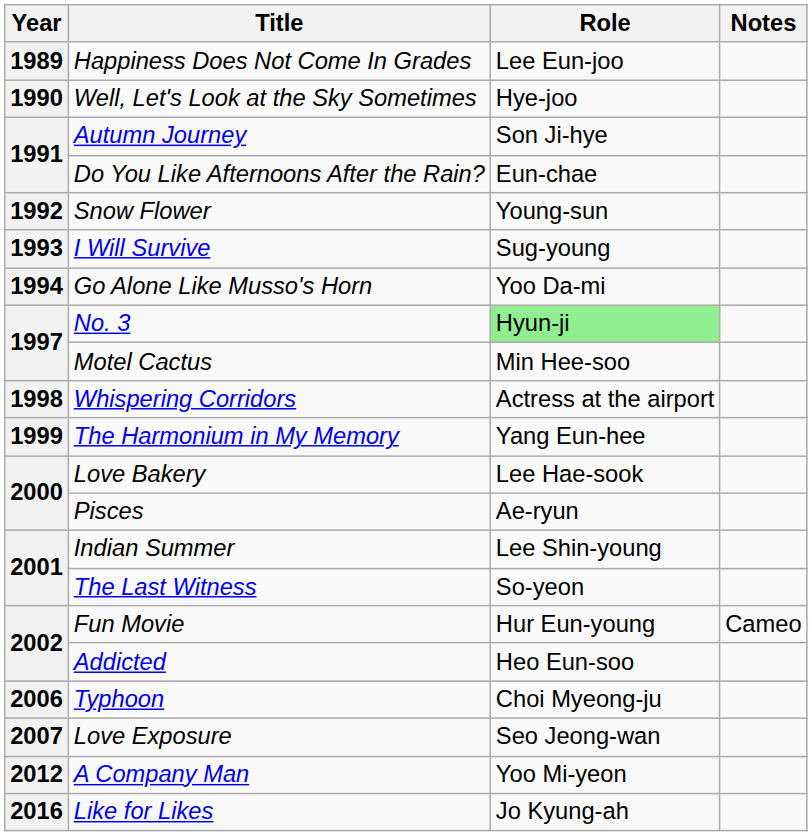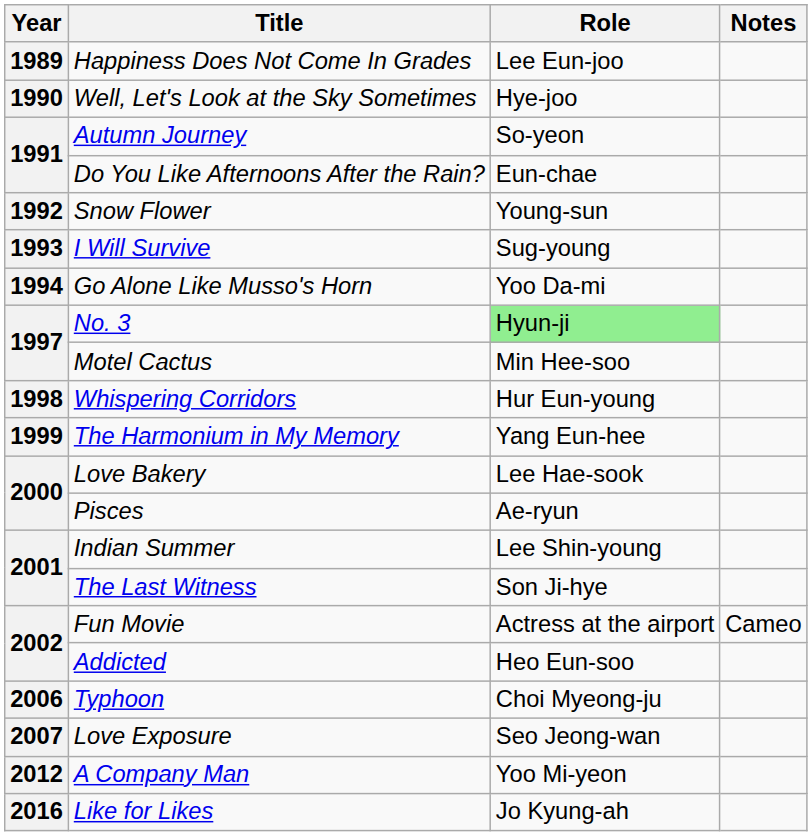 <table class="wikitable plainrowheaders sortable">
 <tr>
 <th scope="col">Year</th>
 <th scope="col">Title</th>
 <th scope="col">Role</th>
 <th scope="col" class="unsortable">Notes</th>
 </tr>
 <tr>
 <th scope="row">1989</th>
 <td><em>Happiness Does Not Come In Grades</em></td>
 <td>Lee Eun-joo</td>
 <td style="text-align:center"></td>
 </tr>
 <tr>
 <th scope="row">1990</th>
 <td><em>Well, Let's Look at the Sky Sometimes</em></td>
 <td>Hye-joo</td>
 <td style="text-align:center"></td>
 </tr>
 <tr>
 <th scope="row" rowspan="2">1991</th>
 <td><em><a href='#'>Autumn Journey</a></em></td>
-<td>Son Ji-hye</td>
+<td>So-yeon</td>
 <td style="text-align:center"></td>
 </tr>
 <tr>
 <td><em>Do You Like Afternoons After the Rain?</em></td>
 <td>Eun-chae</td>
 <td style="text-align:center"></td>
 </tr>
 <tr>
 <th scope="row">1992</th>
 <td><em>Snow Flower</em></td>
 <td>Young-sun</td>
 <td style="text-align:center"></td>
 </tr>
 <tr>
 <th scope="row">1993</th>
 <td><em><a href='#'>I Will Survive</a></em></td>
 <td>Sug-young</td>
 <td style="text-align:center"></td>
 </tr>
 <tr>
 <th scope="row">1994</th>
 <td><em>Go Alone Like Musso's Horn</em></td>
 <td>Yoo Da-mi</td>
 <td style="text-align:center"></td>
 </tr>
 <tr>
 <th scope="row" rowspan="2">1997</th>
 <td><em><a href='#'>No. 3</a></em></td>
 <td style="background: lightgreen;">Hyun-ji</td>
 <td style="text-align:center"></td>
 </tr>
 <tr>
 <td><em>Motel Cactus</em></td>
 <td>Min Hee-soo</td>
 <td style="text-align:center"></td>
 </tr>
 <tr>
 <th scope="row">1998</th>
 <td><em><a href='#'>Whispering Corridors</a></em></td>
-<td>Actress at the airport</td>
+<td>Hur Eun-young</td>
 <td style="text-align:center"></td>
 </tr>
 <tr>
 <th scope="row">1999</th>
 <td><em><a href='#'>The Harmonium in My Memory</a></em></td>
 <td>Yang Eun-hee</td>
 <td style="text-align:center"></td>
 </tr>
 <tr>
 <th scope="row" rowspan="2">2000</th>
 <td><em>Love Bakery</em></td>
 <td>Lee Hae-sook</td>
 <td style="text-align:center"></td>
 </tr>
 <tr>
 <td><em>Pisces</em></td>
 <td>Ae-ryun</td>
 <td style="text-align:center"></td>
 </tr>
 <tr>
 <th scope="row" rowspan="2">2001</th>
 <td><em>Indian Summer</em></td>
 <td>Lee Shin-young</td>
 <td style="text-align:center"></td>
 </tr>
 <tr>
 <td><em><a href='#'>The Last Witness</a></em></td>
-<td>So-yeon</td>
+<td>Son Ji-hye</td>
 <td style="text-align:center"></td>
 </tr>
 <tr>
 <th scope="row" rowspan="2">2002</th>
 <td><em>Fun Movie</em></td>
-<td>Hur Eun-young</td>
+<td>Actress at the airport</td>
 <td>Cameo</td>
 </tr>
 <tr>
 <td><em><a href='#'>Addicted</a></em></td>
 <td>Heo Eun-soo</td>
 <td style="text-align:center"></td>
 </tr>
 <tr>
 <th scope="row">2006</th>
 <td><em><a href='#'>Typhoon</a></em></td>
 <td>Choi Myeong-ju</td>
 <td style="text-align:center"></td>
 </tr>
 <tr>
 <th scope="row">2007</th>
 <td><em>Love Exposure</em></td>
 <td>Seo Jeong-wan</td>
 <td style="text-align:center"></td>
 </tr>
 <tr>
 <th scope="row">2012</th>
 <td><em><a href='#'>A Company Man</a></em></td>
 <td>Yoo Mi-yeon</td>
 <td style="text-align:center"></td>
 </tr>
 <tr>
 <th scope="row">2016</th>
 <td><em><a href='#'>Like for Likes</a></em></td>
 <td>Jo Kyung-ah</td>
 <td style="text-align:center"></td>
 </tr>
 </table>
